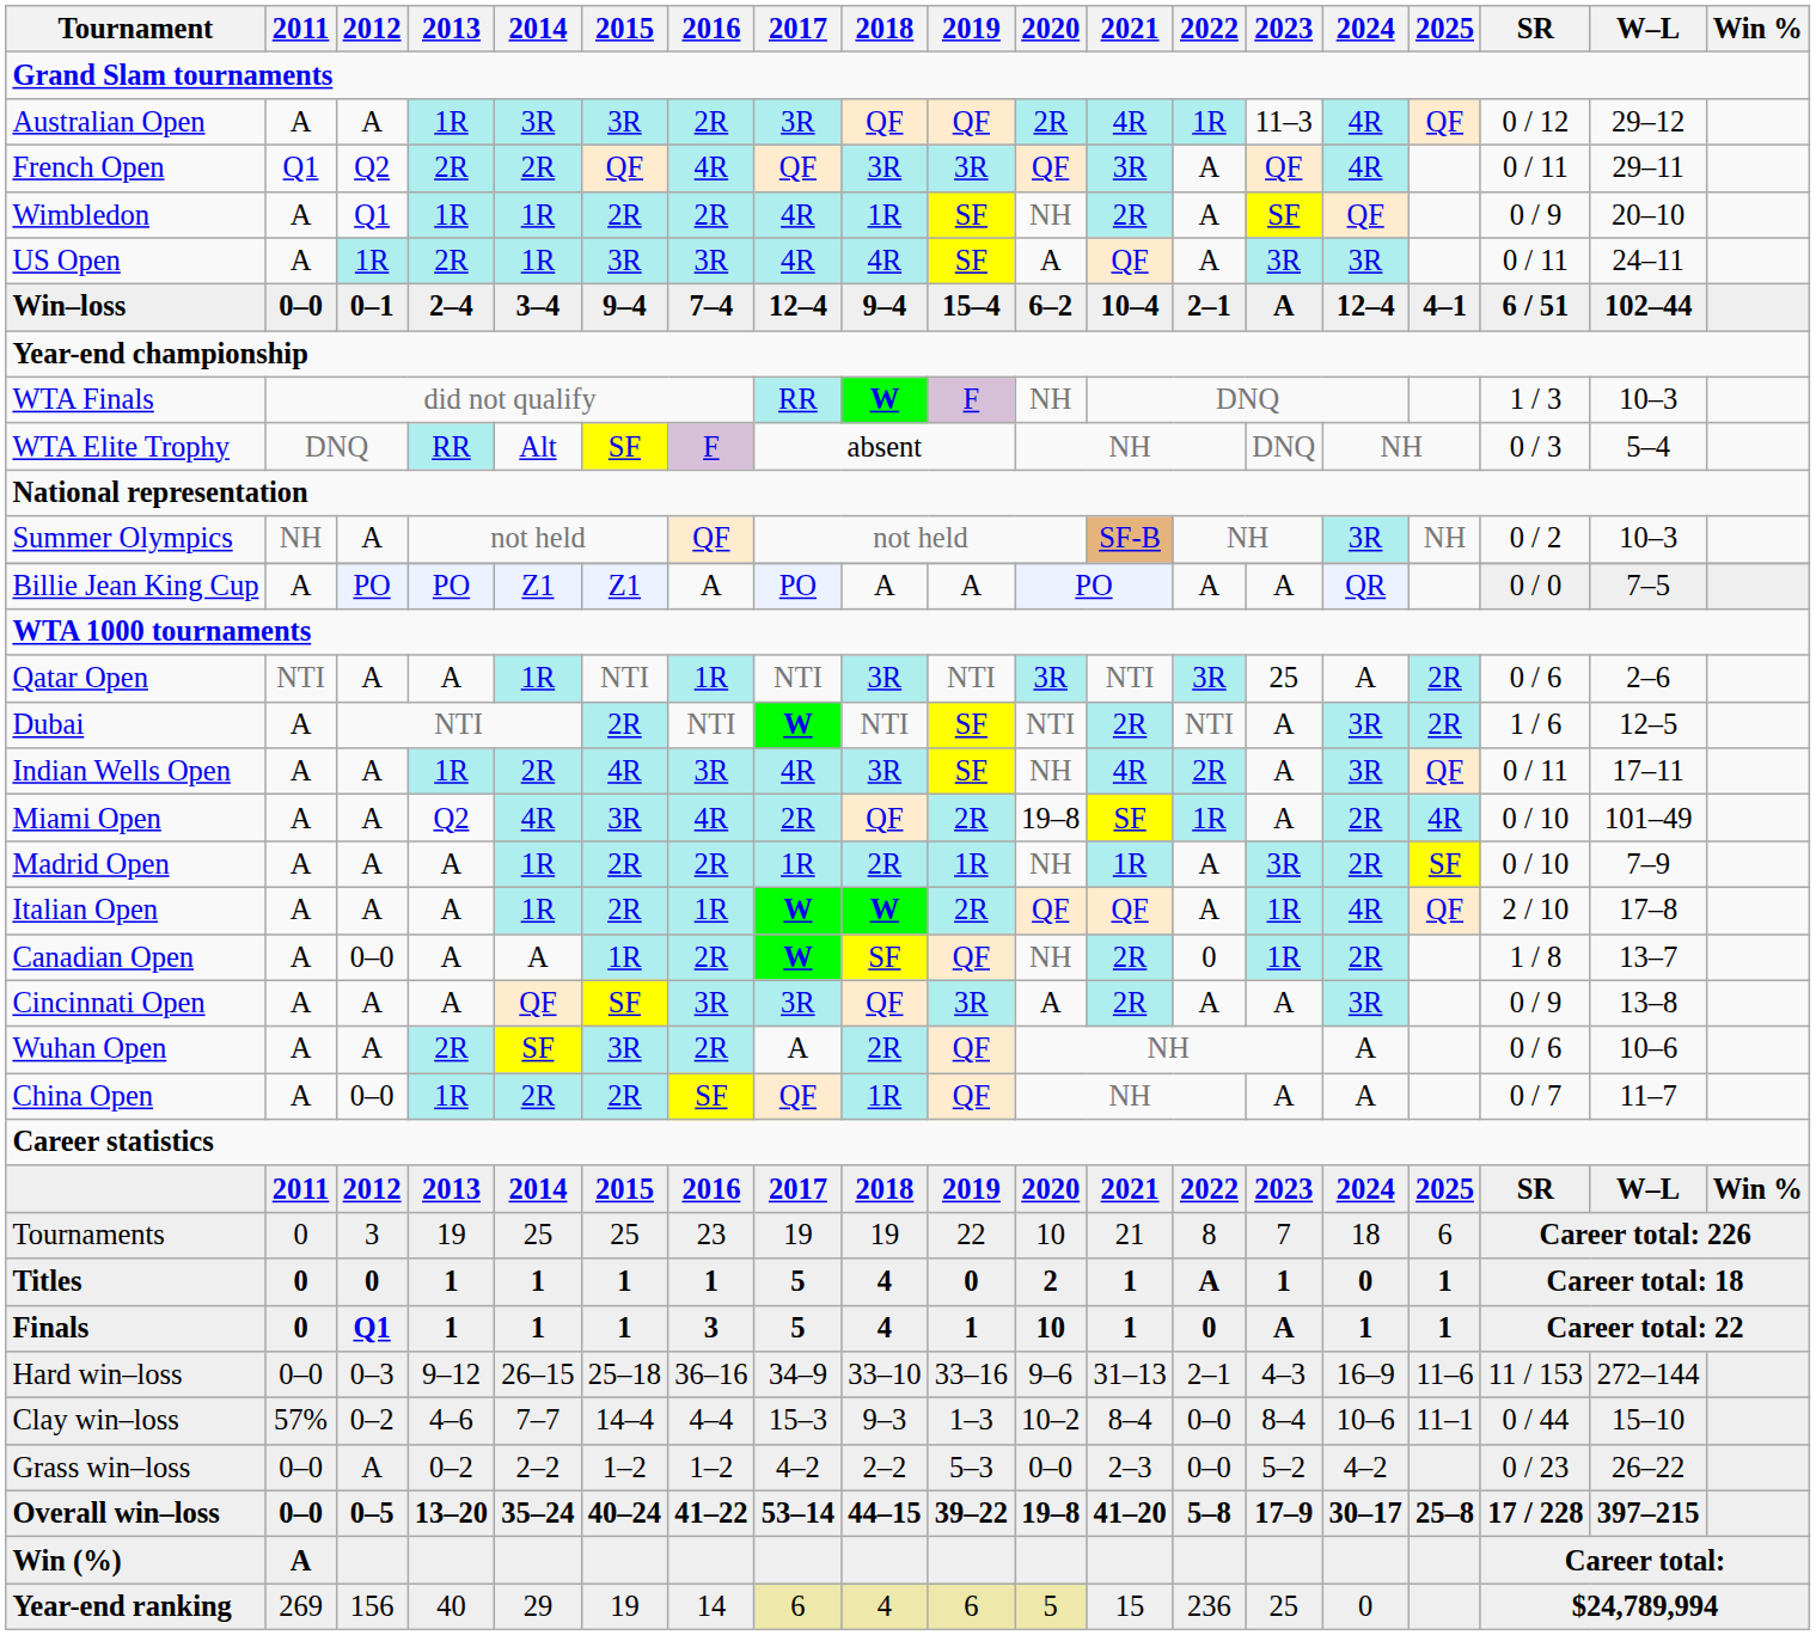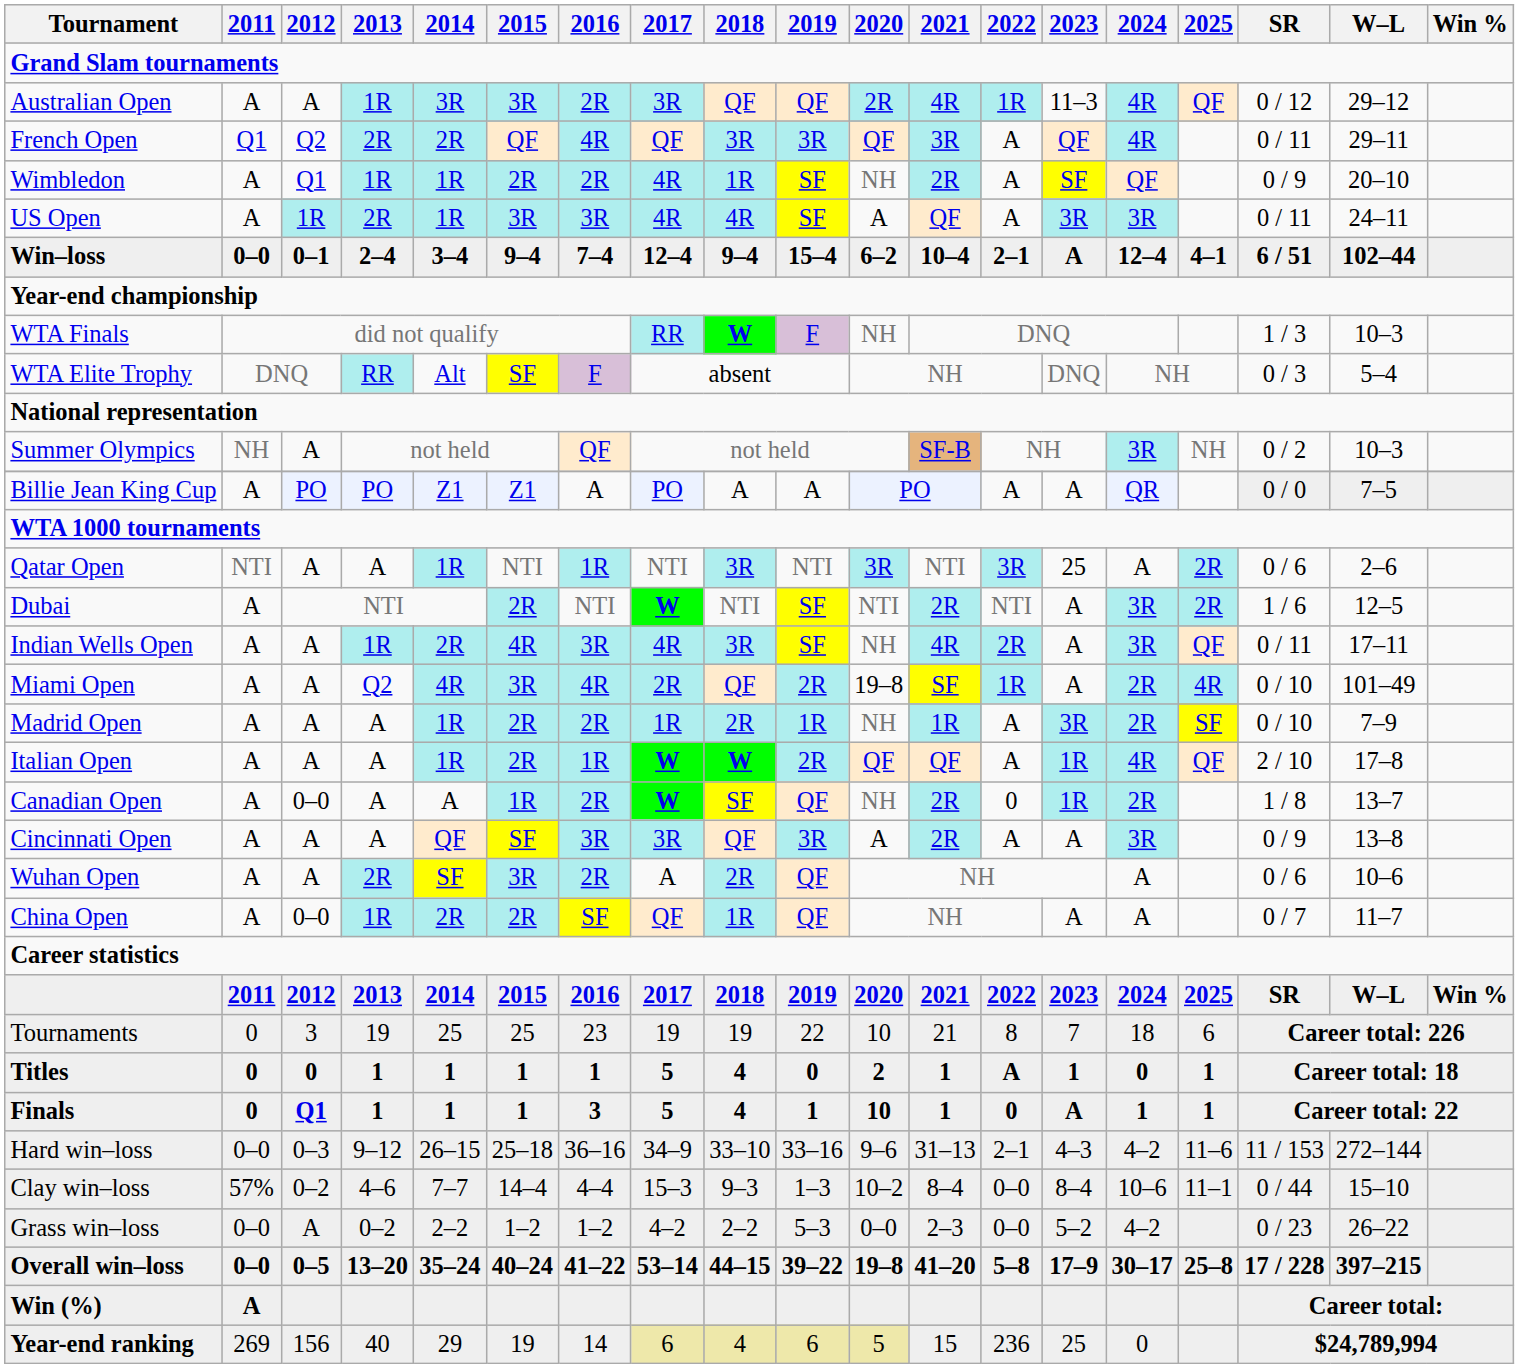 <table class=wikitable nowrap style=text-align:center;>
 <tr>
 <th>Tournament</th>
 <th><a href='#'>2011</a></th>
 <th><a href='#'>2012</a></th>
 <th><a href='#'>2013</a></th>
 <th><a href='#'>2014</a></th>
 <th><a href='#'>2015</a></th>
 <th><a href='#'>2016</a></th>
 <th><a href='#'>2017</a></th>
 <th><a href='#'>2018</a></th>
 <th><a href='#'>2019</a></th>
 <th><a href='#'>2020</a></th>
 <th><a href='#'>2021</a></th>
 <th><a href='#'>2022</a></th>
 <th><a href='#'>2023</a></th>
 <th><a href='#'>2024</a></th>
 <th><a href='#'>2025</a></th>
 <th>SR</th>
 <th>W–L</th>
 <th>Win %</th>
 </tr>
 <tr>
 <td colspan=19 align=left><strong><a href='#'>Grand Slam tournaments</a></strong></td>
 </tr>
 <tr>
 <td align=left><a href='#'>Australian Open</a></td>
 <td>A</td>
 <td>A</td>
 <td bgcolor=afeeee><a href='#'>1R</a></td>
 <td bgcolor=afeeee><a href='#'>3R</a></td>
 <td bgcolor=afeeee><a href='#'>3R</a></td>
 <td bgcolor=afeeee><a href='#'>2R</a></td>
 <td bgcolor=afeeee><a href='#'>3R</a></td>
 <td bgcolor=ffebcd><a href='#'>QF</a></td>
 <td bgcolor=ffebcd><a href='#'>QF</a></td>
 <td bgcolor=afeeee><a href='#'>2R</a></td>
 <td bgcolor=afeeee><a href='#'>4R</a></td>
 <td bgcolor=afeeee><a href='#'>1R</a></td>
 <td>11–3</td>
 <td bgcolor=afeeee><a href='#'>4R</a></td>
 <td bgcolor=ffebcd><a href='#'>QF</a></td>
 <td>0 / 12</td>
 <td>29–12</td>
 <td></td>
 </tr>
 <tr>
 <td align=left><a href='#'>French Open</a></td>
 <td><a href='#'>Q1</a></td>
 <td><a href='#'>Q2</a></td>
 <td bgcolor=afeeee><a href='#'>2R</a></td>
 <td bgcolor=afeeee><a href='#'>2R</a></td>
 <td bgcolor=ffebcd><a href='#'>QF</a></td>
 <td bgcolor=afeeee><a href='#'>4R</a></td>
 <td bgcolor=ffebcd><a href='#'>QF</a></td>
 <td bgcolor=afeeee><a href='#'>3R</a></td>
 <td bgcolor=afeeee><a href='#'>3R</a></td>
 <td bgcolor=ffebcd><a href='#'>QF</a></td>
 <td bgcolor=afeeee><a href='#'>3R</a></td>
 <td>A</td>
 <td bgcolor=ffebcd><a href='#'>QF</a></td>
 <td bgcolor=afeeee><a href='#'>4R</a></td>
 <td></td>
 <td>0 / 11</td>
 <td>29–11</td>
 <td></td>
 </tr>
 <tr>
 <td align=left><a href='#'>Wimbledon</a></td>
 <td>A</td>
 <td><a href='#'>Q1</a></td>
 <td bgcolor=afeeee><a href='#'>1R</a></td>
 <td bgcolor=afeeee><a href='#'>1R</a></td>
 <td bgcolor=afeeee><a href='#'>2R</a></td>
 <td bgcolor=afeeee><a href='#'>2R</a></td>
 <td bgcolor=afeeee><a href='#'>4R</a></td>
 <td bgcolor=afeeee><a href='#'>1R</a></td>
 <td bgcolor=yellow><a href='#'>SF</a></td>
 <td style=color:#767676>NH</td>
 <td bgcolor=afeeee><a href='#'>2R</a></td>
 <td>A</td>
 <td bgcolor=yellow><a href='#'>SF</a></td>
 <td bgcolor=ffebcd><a href='#'>QF</a></td>
 <td></td>
 <td>0 / 9</td>
 <td>20–10</td>
 <td></td>
 </tr>
 <tr>
 <td align=left><a href='#'>US Open</a></td>
 <td>A</td>
 <td bgcolor=afeeee><a href='#'>1R</a></td>
 <td bgcolor=afeeee><a href='#'>2R</a></td>
 <td bgcolor=afeeee><a href='#'>1R</a></td>
 <td bgcolor=afeeee><a href='#'>3R</a></td>
 <td bgcolor=afeeee><a href='#'>3R</a></td>
 <td bgcolor=afeeee><a href='#'>4R</a></td>
 <td bgcolor=afeeee><a href='#'>4R</a></td>
 <td bgcolor=yellow><a href='#'>SF</a></td>
 <td>A</td>
 <td bgcolor=ffebcd><a href='#'>QF</a></td>
 <td>A</td>
 <td bgcolor=afeeee><a href='#'>3R</a></td>
 <td bgcolor=afeeee><a href='#'>3R</a></td>
 <td></td>
 <td>0 / 11</td>
 <td>24–11</td>
 <td></td>
 </tr>
 <tr style=font-weight:bold;background:#efefef>
 <td style=text-align:left>Win–loss</td>
 <td>0–0</td>
 <td>0–1</td>
 <td>2–4</td>
 <td>3–4</td>
 <td>9–4</td>
 <td>7–4</td>
 <td>12–4</td>
 <td>9–4</td>
 <td>15–4</td>
 <td>6–2</td>
 <td>10–4</td>
 <td>2–1</td>
 <td>A</td>
 <td>12–4</td>
 <td>4–1</td>
 <td>6 / 51</td>
 <td>102–44</td>
 <td></td>
 </tr>
 <tr>
 <td colspan=19 style=text-align:left><strong>Year-end championship</strong></td>
 </tr>
 <tr>
 <td align=left><a href='#'>WTA Finals</a></td>
 <td colspan=6 style=color:#767676>did not qualify</td>
 <td bgcolor=afeeee><a href='#'>RR</a></td>
 <td bgcolor=lime><a href='#'><strong>W</strong></a></td>
 <td bgcolor=thistle><a href='#'>F</a></td>
 <td style=color:#767676>NH</td>
 <td colspan=4 style=color:#767676>DNQ</td>
 <td></td>
 <td>1 / 3</td>
 <td>10–3</td>
 <td></td>
 </tr>
 <tr>
 <td align=left><a href='#'>WTA Elite Trophy</a></td>
 <td colspan=2 style=color:#767676>DNQ</td>
 <td bgcolor=afeeee><a href='#'>RR</a></td>
 <td><a href='#'>Alt</a></td>
 <td bgcolor=yellow><a href='#'>SF</a></td>
 <td style=background:thistle><a href='#'>F</a></td>
 <td colspan=3>absent</td>
 <td colspan=3 style=color:#767676>NH</td>
 <td style=color:#767676>DNQ</td>
 <td colspan=2 style=color:#767676>NH</td>
 <td>0 / 3</td>
 <td>5–4</td>
 <td></td>
 </tr>
 <tr>
 <td colspan=19 style=text-align:left><strong>National representation</strong></td>
 </tr>
 <tr>
 <td align=left><a href='#'>Summer Olympics</a></td>
 <td style=color:#767676>NH</td>
 <td>A</td>
 <td colspan=3 style=color:#767676>not held</td>
 <td bgcolor=ffebcd><a href='#'>QF</a></td>
 <td colspan=4 style=color:#767676>not held</td>
 <td style=background:#E5B47D><a href='#'>SF-B</a></td>
 <td colspan=2 style=color:#767676>NH</td>
 <td style=background:#afeeee><a href='#'>3R</a></td>
 <td style=color:#767676>NH</td>
 <td>0 / 2</td>
 <td>10–3</td>
 <td></td>
 </tr>
 <tr>
 </tr>
 <tr>
 <td align=left><a href='#'>Billie Jean King Cup</a></td>
 <td>A</td>
 <td style=background:#ecf2ff><a href='#'>PO</a></td>
 <td style=background:#ecf2ff><a href='#'>PO</a></td>
 <td style=background:#ecf2ff><a href='#'>Z1</a></td>
 <td style=background:#ecf2ff><a href='#'>Z1</a></td>
 <td>A</td>
 <td style=background:#ecf2ff><a href='#'>PO</a></td>
 <td>A</td>
 <td>A</td>
 <td colspan=2 style=background:#ecf2ff><a href='#'>PO</a></td>
 <td>A</td>
 <td>A</td>
 <td style=background:#ecf2ff><a href='#'>QR</a></td>
 <td></td>
 <td style=background:#efefef>0 / 0</td>
 <td style=background:#efefef>7–5</td>
 <td style=background:#efefef></td>
 </tr>
 <tr>
 <td colspan=19 style=text-align:left><strong><a href='#'>WTA 1000 tournaments</a></strong></td>
 </tr>
 <tr>
 <td align=left><a href='#'>Qatar Open</a></td>
 <td style=color:#767676>NTI</td>
 <td>A</td>
 <td>A</td>
 <td bgcolor=afeeee><a href='#'>1R</a></td>
 <td style=color:#767676>NTI</td>
 <td bgcolor=afeeee><a href='#'>1R</a></td>
 <td style=color:#767676>NTI</td>
 <td bgcolor=afeeee><a href='#'>3R</a></td>
 <td style=color:#767676>NTI</td>
 <td bgcolor=afeeee><a href='#'>3R</a></td>
 <td style=color:#767676>NTI</td>
 <td bgcolor=afeeee><a href='#'>3R</a></td>
 <td>25</td>
 <td>A</td>
 <td bgcolor=afeeee><a href='#'>2R</a></td>
 <td>0 / 6</td>
 <td>2–6</td>
 <td></td>
 </tr>
 <tr>
 <td align=left><a href='#'>Dubai</a></td>
 <td>A</td>
 <td colspan=3 style=color:#767676>NTI</td>
 <td bgcolor=afeeee><a href='#'>2R</a></td>
 <td style=color:#767676>NTI</td>
 <td bgcolor=lime><a href='#'><strong>W</strong></a></td>
 <td style=color:#767676>NTI</td>
 <td bgcolor=yellow><a href='#'>SF</a></td>
 <td style=color:#767676>NTI</td>
 <td bgcolor=afeeee><a href='#'>2R</a></td>
 <td style=color:#767676>NTI</td>
 <td>A</td>
 <td bgcolor=afeeee><a href='#'>3R</a></td>
 <td bgcolor=afeeee><a href='#'>2R</a></td>
 <td>1 / 6</td>
 <td>12–5</td>
 <td></td>
 </tr>
 <tr>
 <td align=left><a href='#'>Indian Wells Open</a></td>
 <td>A</td>
 <td>A</td>
 <td bgcolor=afeeee><a href='#'>1R</a></td>
 <td bgcolor=afeeee><a href='#'>2R</a></td>
 <td bgcolor=afeeee><a href='#'>4R</a></td>
 <td bgcolor=afeeee><a href='#'>3R</a></td>
 <td bgcolor=afeeee><a href='#'>4R</a></td>
 <td bgcolor=afeeee><a href='#'>3R</a></td>
 <td bgcolor=yellow><a href='#'>SF</a></td>
 <td style=color:#767676>NH</td>
 <td bgcolor=afeeee><a href='#'>4R</a></td>
 <td bgcolor=afeeee><a href='#'>2R</a></td>
 <td>A</td>
 <td bgcolor=afeeee><a href='#'>3R</a></td>
 <td bgcolor=ffebcd><a href='#'>QF</a></td>
 <td>0 / 11</td>
 <td>17–11</td>
 <td></td>
 </tr>
 <tr>
 <td align=left><a href='#'>Miami Open</a></td>
 <td>A</td>
 <td>A</td>
 <td><a href='#'>Q2</a></td>
 <td bgcolor=afeeee><a href='#'>4R</a></td>
 <td bgcolor=afeeee><a href='#'>3R</a></td>
 <td bgcolor=afeeee><a href='#'>4R</a></td>
 <td bgcolor=afeeee><a href='#'>2R</a></td>
 <td bgcolor=ffebcd><a href='#'>QF</a></td>
 <td bgcolor=afeeee><a href='#'>2R</a></td>
 <td>19–8</td>
 <td bgcolor=yellow><a href='#'>SF</a></td>
 <td bgcolor=afeeee><a href='#'>1R</a></td>
 <td>A</td>
 <td bgcolor=afeeee><a href='#'>2R</a></td>
 <td bgcolor=afeeee><a href='#'>4R</a></td>
 <td>0 / 10</td>
 <td>101–49</td>
 <td></td>
 </tr>
 <tr>
 <td align=left><a href='#'>Madrid Open</a></td>
 <td>A</td>
 <td>A</td>
 <td>A</td>
 <td bgcolor=afeeee><a href='#'>1R</a></td>
 <td bgcolor=afeeee><a href='#'>2R</a></td>
 <td bgcolor=afeeee><a href='#'>2R</a></td>
 <td bgcolor=afeeee><a href='#'>1R</a></td>
 <td bgcolor=afeeee><a href='#'>2R</a></td>
 <td bgcolor=afeeee><a href='#'>1R</a></td>
 <td style=color:#767676>NH</td>
 <td bgcolor=afeeee><a href='#'>1R</a></td>
 <td>A</td>
 <td bgcolor=afeeee><a href='#'>3R</a></td>
 <td bgcolor=afeeee><a href='#'>2R</a></td>
 <td bgcolor=yellow><a href='#'>SF</a></td>
 <td>0 / 10</td>
 <td>7–9</td>
 <td></td>
 </tr>
 <tr>
 <td align=left><a href='#'>Italian Open</a></td>
 <td>A</td>
 <td>A</td>
 <td>A</td>
 <td bgcolor=afeeee><a href='#'>1R</a></td>
 <td bgcolor=afeeee><a href='#'>2R</a></td>
 <td bgcolor=afeeee><a href='#'>1R</a></td>
 <td bgcolor=lime><a href='#'><strong>W</strong></a></td>
 <td bgcolor=lime><a href='#'><strong>W</strong></a></td>
 <td bgcolor=afeeee><a href='#'>2R</a></td>
 <td bgcolor=ffebcd><a href='#'>QF</a></td>
 <td bgcolor=ffebcd><a href='#'>QF</a></td>
 <td>A</td>
 <td bgcolor=afeeee><a href='#'>1R</a></td>
 <td bgcolor=afeeee><a href='#'>4R</a></td>
 <td bgcolor=ffebcd><a href='#'>QF</a></td>
 <td>2 / 10</td>
 <td>17–8</td>
 <td></td>
 </tr>
 <tr>
 <td align=left><a href='#'>Canadian Open</a></td>
 <td>A</td>
 <td>0–0</td>
 <td>A</td>
 <td>A</td>
 <td bgcolor=afeeee><a href='#'>1R</a></td>
 <td bgcolor=afeeee><a href='#'>2R</a></td>
 <td bgcolor=lime><a href='#'><strong>W</strong></a></td>
 <td bgcolor=yellow><a href='#'>SF</a></td>
 <td bgcolor=ffebcd><a href='#'>QF</a></td>
 <td style=color:#767676>NH</td>
 <td bgcolor=afeeee><a href='#'>2R</a></td>
 <td>0</td>
 <td bgcolor=afeeee><a href='#'>1R</a></td>
 <td bgcolor=afeeee><a href='#'>2R</a></td>
 <td></td>
 <td>1 / 8</td>
 <td>13–7</td>
 <td></td>
 </tr>
 <tr>
 <td align=left><a href='#'>Cincinnati Open</a></td>
 <td>A</td>
 <td>A</td>
 <td>A</td>
 <td bgcolor=ffebcd><a href='#'>QF</a></td>
 <td bgcolor=yellow><a href='#'>SF</a></td>
 <td bgcolor=afeeee><a href='#'>3R</a></td>
 <td bgcolor=afeeee><a href='#'>3R</a></td>
 <td bgcolor=ffebcd><a href='#'>QF</a></td>
 <td bgcolor=afeeee><a href='#'>3R</a></td>
 <td>A</td>
 <td bgcolor=afeeee><a href='#'>2R</a></td>
 <td>A</td>
 <td>A</td>
 <td bgcolor=afeeee><a href='#'>3R</a></td>
 <td></td>
 <td>0 / 9</td>
 <td>13–8</td>
 <td></td>
 </tr>
 <tr>
 <td align=left><a href='#'>Wuhan Open</a></td>
 <td>A</td>
 <td>A</td>
 <td bgcolor=afeeee><a href='#'>2R</a></td>
 <td bgcolor=yellow><a href='#'>SF</a></td>
 <td bgcolor=afeeee><a href='#'>3R</a></td>
 <td bgcolor=afeeee><a href='#'>2R</a></td>
 <td>A</td>
 <td bgcolor=afeeee><a href='#'>2R</a></td>
 <td bgcolor=ffebcd><a href='#'>QF</a></td>
 <td colspan=4 style=color:#767676>NH</td>
 <td>A</td>
 <td></td>
 <td>0 / 6</td>
 <td>10–6</td>
 <td></td>
 </tr>
 <tr>
 <td align=left><a href='#'>China Open</a></td>
 <td>A</td>
 <td>0–0</td>
 <td bgcolor=afeeee><a href='#'>1R</a></td>
 <td bgcolor=afeeee><a href='#'>2R</a></td>
 <td bgcolor=afeeee><a href='#'>2R</a></td>
 <td bgcolor=yellow><a href='#'>SF</a></td>
 <td bgcolor=ffebcd><a href='#'>QF</a></td>
 <td bgcolor=afeeee><a href='#'>1R</a></td>
 <td bgcolor=ffebcd><a href='#'>QF</a></td>
 <td colspan=3 style=color:#767676>NH</td>
 <td>A</td>
 <td>A</td>
 <td></td>
 <td>0 / 7</td>
 <td>11–7</td>
 <td></td>
 </tr>
 <tr>
 <td colspan=19 style=text-align:left><strong>Career statistics</strong></td>
 </tr>
 <tr style=background:#efefef;font-weight:bold>
 <td></td>
 <td><a href='#'>2011</a></td>
 <td><a href='#'>2012</a></td>
 <td><a href='#'>2013</a></td>
 <td><a href='#'>2014</a></td>
 <td><a href='#'>2015</a></td>
 <td><a href='#'>2016</a></td>
 <td><a href='#'>2017</a></td>
 <td><a href='#'>2018</a></td>
 <td><a href='#'>2019</a></td>
 <td><a href='#'>2020</a></td>
 <td><a href='#'>2021</a></td>
 <td><a href='#'>2022</a></td>
 <td><a href='#'>2023</a></td>
 <td><a href='#'>2024</a></td>
 <td><a href='#'>2025</a></td>
 <td>SR</td>
 <td>W–L</td>
 <td>Win %</td>
 </tr>
 <tr style=background:#efefef>
 <td style=text-align:left>Tournaments</td>
 <td>0</td>
 <td>3</td>
 <td>19</td>
 <td>25</td>
 <td>25</td>
 <td>23</td>
 <td>19</td>
 <td>19</td>
 <td>22</td>
 <td>10</td>
 <td>21</td>
 <td>8</td>
 <td>7</td>
 <td>18</td>
 <td>6</td>
 <td colspan=3><strong>Career total: 226</strong></td>
 </tr>
 <tr style=font-weight:bold;background:#efefef>
 <td style=text-align:left>Titles</td>
 <td>0</td>
 <td>0</td>
 <td>1</td>
 <td>1</td>
 <td>1</td>
 <td>1</td>
 <td>5</td>
 <td>4</td>
 <td>0</td>
 <td>2</td>
 <td>1</td>
 <td>A</td>
 <td>1</td>
 <td>0</td>
 <td>1</td>
 <td colspan=3>Career total: 18</td>
 </tr>
 <tr style=font-weight:bold;background:#efefef>
 <td style=text-align:left>Finals</td>
 <td>0</td>
 <td><a href='#'>Q1</a></td>
 <td>1</td>
 <td>1</td>
 <td>1</td>
 <td>3</td>
 <td>5</td>
 <td>4</td>
 <td>1</td>
 <td>10</td>
 <td>1</td>
 <td>0</td>
 <td>A</td>
 <td>1</td>
 <td>1</td>
 <td colspan=3>Career total: 22</td>
 </tr>
 <tr style=background:#efefef>
 <td style=text-align:left>Hard win–loss</td>
 <td>0–0</td>
 <td>0–3</td>
 <td>9–12</td>
 <td>26–15</td>
 <td>25–18</td>
 <td>36–16</td>
 <td>34–9</td>
 <td>33–10</td>
 <td>33–16</td>
 <td>9–6</td>
 <td>31–13</td>
 <td>2–1</td>
 <td>4–3</td>
-<td>16–9</td>
+<td>4–2</td>
 <td>11–6</td>
 <td>11 / 153</td>
 <td>272–144</td>
 <td></td>
 </tr>
 <tr style=background:#efefef>
 <td style=text-align:left>Clay win–loss</td>
 <td>57%</td>
 <td>0–2</td>
 <td>4–6</td>
 <td>7–7</td>
 <td>14–4</td>
 <td>4–4</td>
 <td>15–3</td>
 <td>9–3</td>
 <td>1–3</td>
 <td>10–2</td>
 <td>8–4</td>
 <td>0–0</td>
 <td>8–4</td>
 <td>10–6</td>
 <td>11–1</td>
 <td>0 / 44</td>
 <td>15–10</td>
 <td></td>
 </tr>
 <tr style=background:#efefef>
 <td style=text-align:left>Grass win–loss</td>
 <td>0–0</td>
 <td>A</td>
 <td>0–2</td>
 <td>2–2</td>
 <td>1–2</td>
 <td>1–2</td>
 <td>4–2</td>
 <td>2–2</td>
 <td>5–3</td>
 <td>0–0</td>
 <td>2–3</td>
 <td>0–0</td>
 <td>5–2</td>
 <td>4–2</td>
 <td></td>
 <td>0 / 23</td>
 <td>26–22</td>
 <td></td>
 </tr>
 <tr style=font-weight:bold;background:#efefef>
 <td style=text-align:left>Overall win–loss</td>
 <td>0–0</td>
 <td>0–5</td>
 <td>13–20</td>
 <td>35–24</td>
 <td>40–24</td>
 <td>41–22</td>
 <td>53–14</td>
 <td>44–15</td>
 <td>39–22</td>
 <td>19–8</td>
 <td>41–20</td>
 <td>5–8</td>
 <td>17–9</td>
 <td>30–17</td>
 <td>25–8</td>
 <td>17 / 228</td>
 <td>397–215</td>
 <td></td>
 </tr>
 <tr style=font-weight:bold;background:#efefef>
 <td style=text-align:left>Win (%)</td>
 <td>A</td>
 <td></td>
 <td></td>
 <td></td>
 <td></td>
 <td></td>
 <td></td>
 <td></td>
 <td></td>
 <td></td>
 <td></td>
 <td></td>
 <td></td>
 <td></td>
 <td></td>
 <td colspan=3>Career total: </td>
 </tr>
 <tr style=background:#efefef>
 <td style=text-align:left><strong>Year-end ranking</strong></td>
 <td>269</td>
 <td>156</td>
 <td>40</td>
 <td>29</td>
 <td>19</td>
 <td>14</td>
 <td bgcolor=eee8aa>6</td>
 <td bgcolor=eee8aa>4</td>
 <td bgcolor=eee8aa>6</td>
 <td bgcolor=eee8aa>5</td>
 <td>15</td>
 <td>236</td>
 <td>25</td>
 <td>0</td>
 <td></td>
 <td colspan=3><strong>$24,789,994</strong></td>
 </tr>
 </table>
